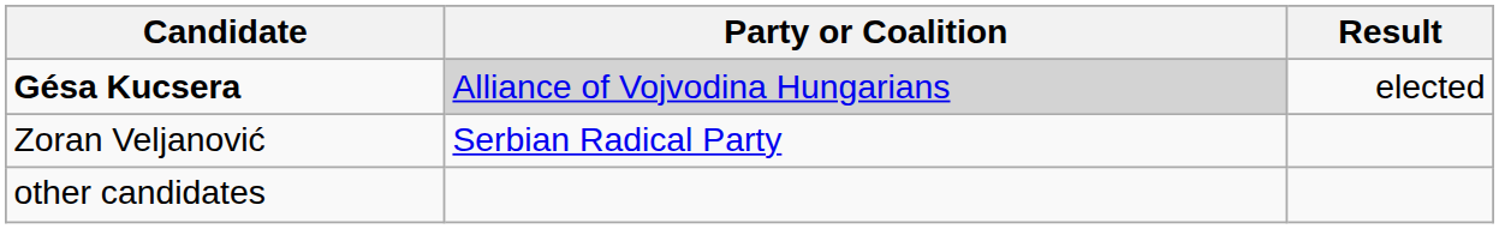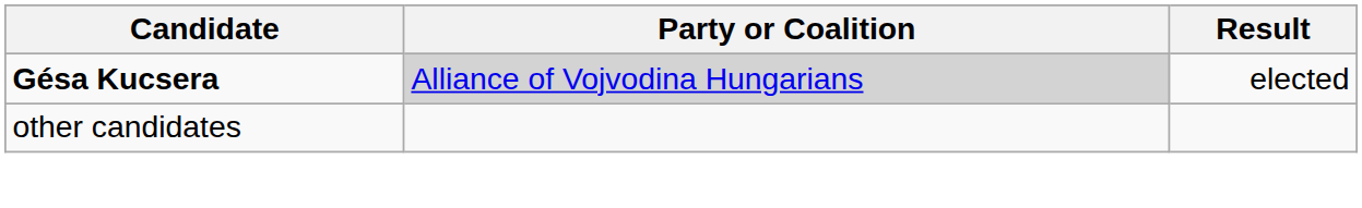 <table style="width:700px;" class="wikitable">
 <tr>
 <th>Candidate</th>
 <th>Party or Coalition</th>
 <th>Result</th>
 </tr>
 <tr>
 <td align="left"><strong>Gésa Kucsera</strong></td>
 <td align="left" style="background: lightgrey;"><a href='#'>Alliance of Vojvodina Hungarians</a></td>
 <td align="right">elected</td>
 </tr>
 <tr>
-<td align="left">Zoran Veljanović</td>
-<td align="left"><a href='#'>Serbian Radical Party</a></td>
-<td align="right"></td>
-</tr>
-<tr>
 <td align="left">other candidates</td>
 <td align="left"></td>
 <td align="right"></td>
 </tr>
 </table>
